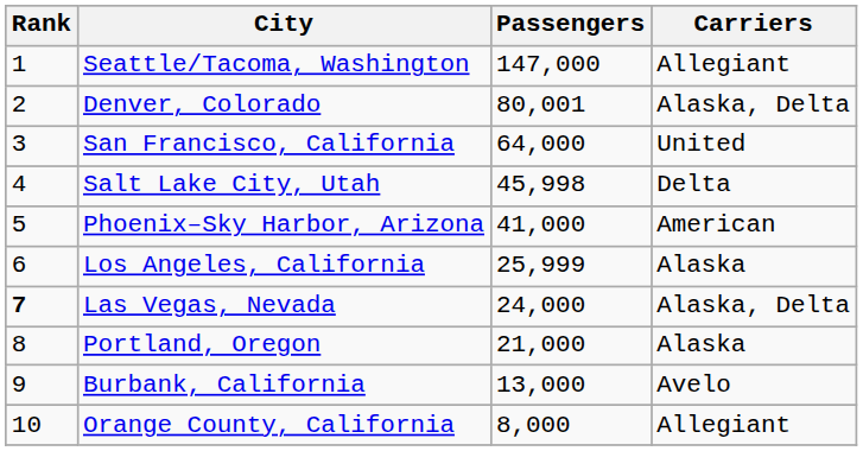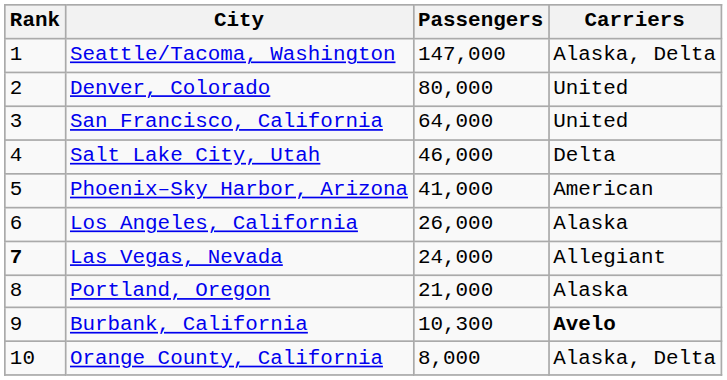 <table class="wikitable sortable" style="font-size: 95%" width= align=>
 <tr>
 <th>Rank</th>
 <th>City</th>
 <th>Passengers</th>
 <th>Carriers</th>
 </tr>
 <tr>
 <td>1</td>
 <td><a href='#'>Seattle/Tacoma, Washington</a></td>
 <td>147,000</td>
-<td>Allegiant</td>
+<td>Alaska, Delta</td>
 </tr>
 <tr>
 <td>2</td>
 <td><a href='#'>Denver, Colorado</a></td>
-<td>80,001</td>
-<td>Alaska, Delta</td>
+<td>80,000</td>
+<td>United</td>
 </tr>
 <tr>
 <td>3</td>
 <td><a href='#'>San Francisco, California</a></td>
 <td>64,000</td>
 <td>United</td>
 </tr>
 <tr>
 <td>4</td>
 <td><a href='#'>Salt Lake City, Utah</a></td>
-<td>45,998</td>
+<td>46,000</td>
 <td>Delta</td>
 </tr>
 <tr>
 <td>5</td>
 <td><a href='#'>Phoenix–Sky Harbor, Arizona</a></td>
 <td>41,000</td>
 <td>American</td>
 </tr>
 <tr>
 <td>6</td>
 <td><a href='#'>Los Angeles, California</a></td>
-<td>25,999</td>
+<td>26,000</td>
 <td>Alaska</td>
 </tr>
 <tr>
 <td><strong>7</strong></td>
 <td><a href='#'>Las Vegas, Nevada</a></td>
 <td>24,000</td>
-<td>Alaska, Delta</td>
+<td>Allegiant</td>
 </tr>
 <tr>
 <td>8</td>
 <td><a href='#'>Portland, Oregon</a></td>
 <td>21,000</td>
 <td>Alaska</td>
 </tr>
 <tr>
 <td>9</td>
 <td><a href='#'>Burbank, California</a></td>
-<td>13,000</td>
-<td>Avelo</td>
+<td>10,300</td>
+<td><strong>Avelo</strong></td>
 </tr>
 <tr>
 <td>10</td>
 <td><a href='#'>Orange County, California</a></td>
 <td>8,000</td>
-<td>Allegiant</td>
+<td>Alaska, Delta</td>
 </tr>
 </table>
